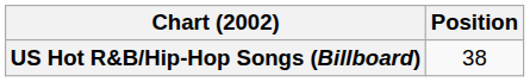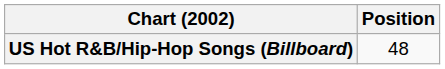 <table class="wikitable plainrowheaders" style="text-align:center">
 <tr>
 <th scope="col">Chart (2002)</th>
 <th scope="col">Position</th>
 </tr>
 <tr>
 <th scope="row">US Hot R&B/Hip-Hop Songs (<em>Billboard</em>)</th>
-<td>38</td>
+<td>48</td>
 </tr>
 </table>
